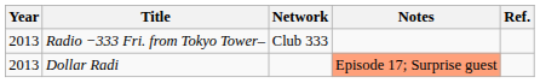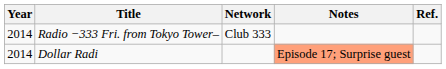 <table class="wikitable">
 <tr>
 <th>Year</th>
 <th>Title</th>
 <th>Network</th>
 <th>Notes</th>
 <th>Ref.</th>
 </tr>
 <tr>
-<td>2013</td>
+<td>2014</td>
 <td><em>Radio −333 Fri. from Tokyo Tower–</em></td>
 <td>Club 333</td>
 <td></td>
 <td></td>
 </tr>
 <tr>
-<td>2013</td>
+<td>2014</td>
 <td><em>Dollar Radi</em></td>
 <td></td>
 <td style="background: lightsalmon;">Episode 17; Surprise guest</td>
 <td></td>
 </tr>
 </table>
